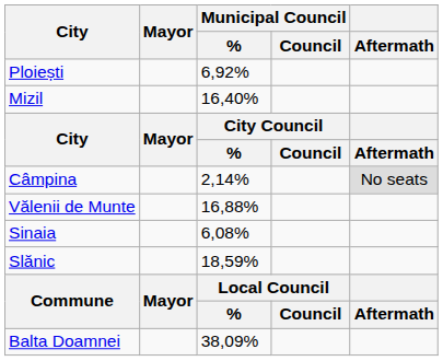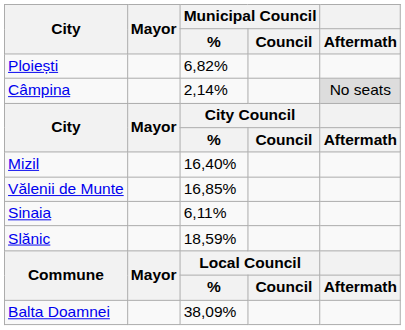 <table class="wikitable sortable">
 <tr>
 <th rowspan="2">City</th>
 <th rowspan="2">Mayor</th>
 <th colspan="2">Municipal Council</th>
 <th></th>
 </tr>
 <tr>
 <th>%</th>
 <th>Council</th>
 <th>Aftermath</th>
 </tr>
 <tr>
 <td><a href='#'>Ploiești</a></td>
 <td></td>
-<td>6,92%</td>
+<td>6,82%</td>
 <td></td>
 <td></td>
 </tr>
 <tr>
-<td><a href='#'>Mizil</a></td>
+<td><a href='#'>Câmpina</a></td>
 <td></td>
-<td>16,40%</td>
+<td>2,14%</td>
 <td></td>
-<td></td>
+<td align="center" style="background:#ddd;">No seats</td>
 </tr>
 <tr>
 <th rowspan="2">City</th>
 <th rowspan="2">Mayor</th>
 <th colspan="2">City Council</th>
 <th></th>
 </tr>
 <tr>
 <th>%</th>
 <th>Council</th>
 <th>Aftermath</th>
 </tr>
 <tr>
-<td><a href='#'>Câmpina</a></td>
+<td><a href='#'>Mizil</a></td>
 <td></td>
-<td>2,14%</td>
+<td>16,40%</td>
 <td></td>
-<td align="center" style="background:#ddd;">No seats</td>
+<td></td>
 </tr>
 <tr>
 <td><a href='#'>Vălenii de Munte</a></td>
 <td></td>
-<td>16,88%</td>
+<td>16,85%</td>
 <td></td>
 <td></td>
 </tr>
 <tr>
 <td><a href='#'>Sinaia</a></td>
 <td></td>
-<td>6,08%</td>
+<td>6,11%</td>
 <td></td>
 <td></td>
 </tr>
 <tr>
 <td><a href='#'>Slănic</a></td>
 <td></td>
 <td>18,59%</td>
 <td></td>
 <td></td>
 </tr>
 <tr>
 <th rowspan="2">Commune</th>
 <th rowspan="2">Mayor</th>
 <th colspan="2">Local Council</th>
 <th></th>
 </tr>
 <tr>
 <th>%</th>
 <th>Council</th>
 <th>Aftermath</th>
 </tr>
 <tr>
 <td><a href='#'>Balta Doamnei</a></td>
 <td></td>
 <td>38,09%</td>
 <td></td>
 <td></td>
 </tr>
 </table>
